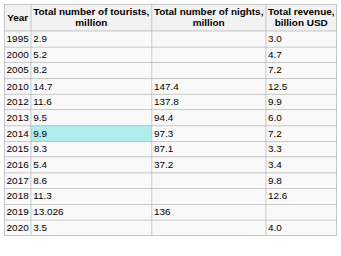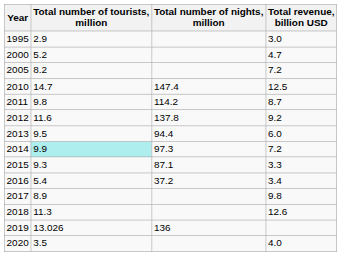 <table class="wikitable">
 <tr>
 <th>Year</th>
 <th>Total number of tourists,<br>million</th>
 <th>Total number of nights,<br>million</th>
 <th>Total revenue,<br>billion USD</th>
 </tr>
 <tr>
 <td>1995</td>
 <td>2.9</td>
 <td></td>
 <td>3.0</td>
 </tr>
 <tr>
 <td>2000</td>
 <td>5.2</td>
 <td></td>
 <td>4.7</td>
 </tr>
 <tr>
 <td>2005</td>
 <td>8.2</td>
 <td></td>
 <td>7.2</td>
 </tr>
 <tr>
 <td>2010</td>
 <td>14.7</td>
 <td>147.4</td>
 <td>12.5</td>
 </tr>
 <tr>
+<td>2011</td>
+<td>9.8</td>
+<td>114.2</td>
+<td>8.7</td>
+</tr>
+<tr>
 <td>2012</td>
 <td>11.6</td>
 <td>137.8</td>
-<td>9.9</td>
+<td>9.2</td>
 </tr>
 <tr>
 <td>2013</td>
 <td>9.5</td>
 <td>94.4</td>
 <td>6.0</td>
 </tr>
 <tr>
 <td>2014</td>
 <td style="background: paleturquoise;">9.9</td>
 <td>97.3</td>
 <td>7.2</td>
 </tr>
 <tr>
 <td>2015</td>
 <td>9.3</td>
 <td>87.1</td>
 <td>3.3</td>
 </tr>
 <tr>
 <td>2016</td>
 <td>5.4</td>
 <td>37.2</td>
 <td>3.4</td>
 </tr>
 <tr>
 <td>2017</td>
-<td>8.6</td>
+<td>8.9</td>
 <td></td>
 <td>9.8</td>
 </tr>
 <tr>
 <td>2018</td>
 <td>11.3</td>
 <td></td>
 <td>12.6</td>
 </tr>
 <tr>
 <td>2019</td>
 <td>13.026</td>
 <td>136</td>
 <td></td>
 </tr>
 <tr>
 <td>2020</td>
 <td>3.5</td>
 <td></td>
 <td>4.0</td>
 </tr>
 </table>
